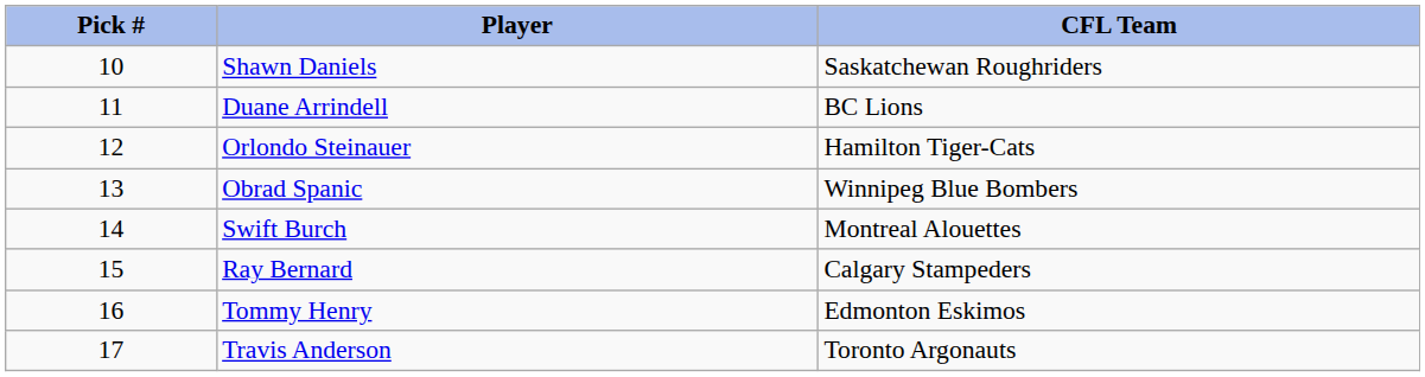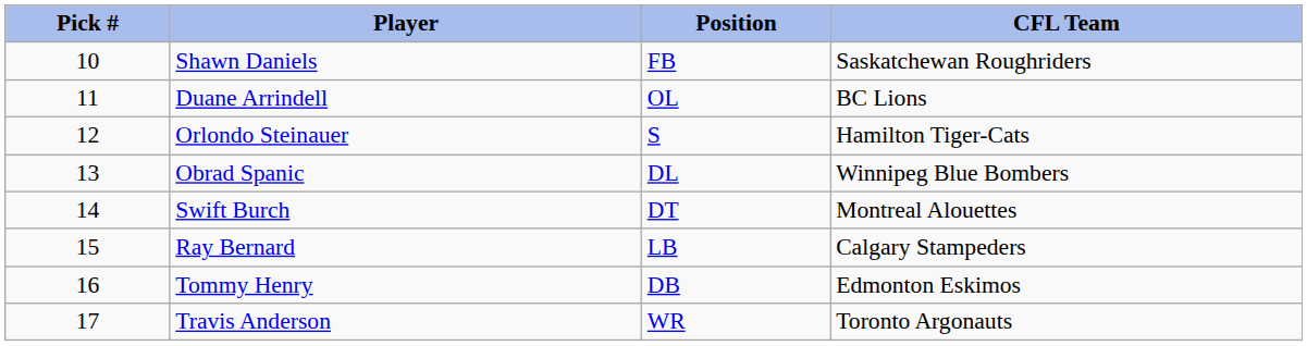 <table class="wikitable" style="width: 100%">
 <tr>
 <th style="background:#A8BDEC;" width=7%>Pick #</th>
 <th width=20% style="background:#A8BDEC;">Player</th>
+<th width=8% style="background:#A8BDEC;">Position</th>
 <th width=20% style="background:#A8BDEC;">CFL Team</th>
 </tr>
 <tr>
 <td align=center>10</td>
 <td><a href='#'>Shawn Daniels</a></td>
+<td><a href='#'>FB</a></td>
 <td>Saskatchewan Roughriders</td>
 </tr>
 <tr>
 <td align=center>11</td>
 <td><a href='#'>Duane Arrindell</a></td>
+<td><a href='#'>OL</a></td>
 <td>BC Lions</td>
 </tr>
 <tr>
 <td align=center>12</td>
 <td><a href='#'>Orlondo Steinauer</a></td>
+<td><a href='#'>S</a></td>
 <td>Hamilton Tiger-Cats</td>
 </tr>
 <tr>
 <td align=center>13</td>
 <td><a href='#'>Obrad Spanic</a></td>
+<td><a href='#'>DL</a></td>
 <td>Winnipeg Blue Bombers</td>
 </tr>
 <tr>
 <td align=center>14</td>
 <td><a href='#'>Swift Burch</a></td>
+<td><a href='#'>DT</a></td>
 <td>Montreal Alouettes</td>
 </tr>
 <tr>
 <td align=center>15</td>
 <td><a href='#'>Ray Bernard</a></td>
+<td><a href='#'>LB</a></td>
 <td>Calgary Stampeders</td>
 </tr>
 <tr>
 <td align=center>16</td>
 <td><a href='#'>Tommy Henry</a></td>
+<td><a href='#'>DB</a></td>
 <td>Edmonton Eskimos</td>
 </tr>
 <tr>
 <td align=center>17</td>
 <td><a href='#'>Travis Anderson</a></td>
+<td><a href='#'>WR</a></td>
 <td>Toronto Argonauts</td>
 </tr>
 </table>
